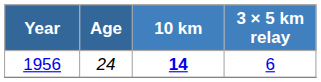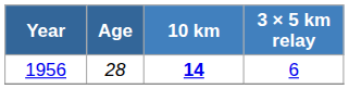 <table class="wikitable" style="font-size:95%; text-align:center; border:grey solid 1px; border-collapse:collapse; background:#ffffff;">
 <tr>
 <th style="background-color:#369; color:white; width:60px;"> Year </th>
 <th style="background-color:#369; color:white; width:40px;"> Age </th>
 <th style="background-color:#4180be; color:white; width:75px;"> 10 km </th>
 <th style="background-color:#4180be; color:white; width:75px;"> 3 × 5 km <br> relay </th>
 </tr>
 <tr>
 <td><a href='#'>1956</a></td>
-<td><em>24</em></td>
+<td><em>28</em></td>
 <td><strong><a href='#'>14</a></strong></td>
 <td><a href='#'>6</a></td>
 </tr>
 <tr>
 </tr>
 </table>
